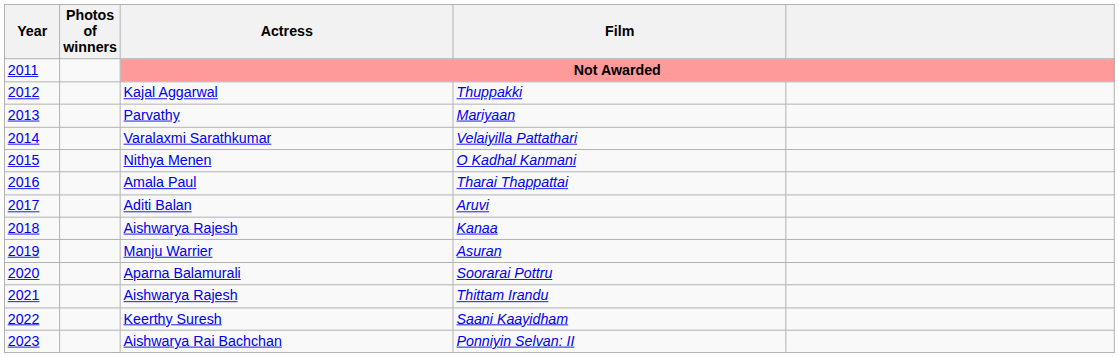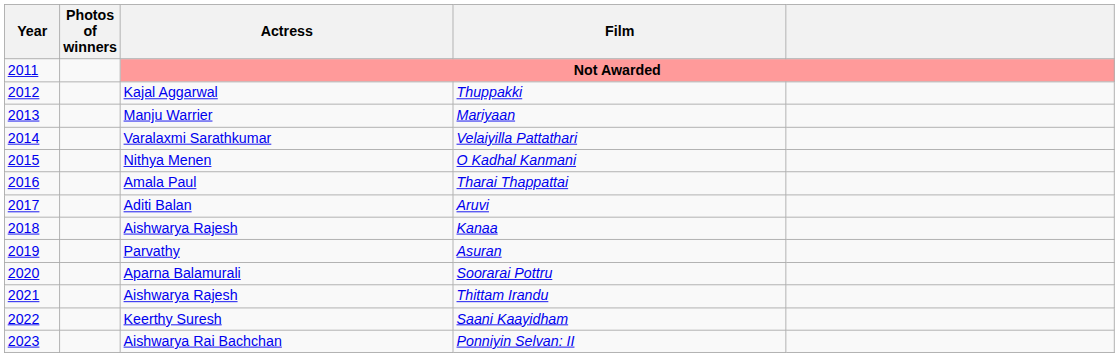 <table class="wikitable sortable" style="text-align:left;">
 <tr>
 <th scope="col" style="width:5%;text-align:center;">Year</th>
 <th scope="col" style="width:3%;text-align:center;">Photos of winners</th>
 <th scope="col" style="width:30%;text-align:center;">Actress</th>
 <th scope="col" style="width:30%;text-align:center;">Film</th>
 <th class="unsortable"></th>
 </tr>
 <tr>
 <td><a href='#'>2011</a></td>
 <td rowspan="1" style="text-align:center"></td>
 <td bgcolor=#ff9a9a colspan="5" style="text-align:center"><strong>Not Awarded </strong></td>
 </tr>
 <tr>
 <td><a href='#'>2012</a></td>
 <td style="text-align:center"></td>
 <td><a href='#'>Kajal Aggarwal</a></td>
 <td><em><a href='#'>Thuppakki</a></em></td>
 <td></td>
 </tr>
 <tr>
 <td><a href='#'>2013</a></td>
 <td style="text-align:center"></td>
-<td><a href='#'>Parvathy</a></td>
+<td><a href='#'>Manju Warrier</a></td>
 <td><em><a href='#'>Mariyaan</a></em></td>
 <td></td>
 </tr>
 <tr>
 <td><a href='#'>2014</a></td>
 <td style="text-align:center"></td>
 <td><a href='#'>Varalaxmi Sarathkumar</a></td>
 <td><em><a href='#'>Velaiyilla Pattathari</a></em></td>
 <td></td>
 </tr>
 <tr>
 <td><a href='#'>2015</a></td>
 <td style="text-align:center"></td>
 <td><a href='#'>Nithya Menen</a></td>
 <td><em><a href='#'>O Kadhal Kanmani</a></em></td>
 <td></td>
 </tr>
 <tr>
 <td><a href='#'>2016</a></td>
 <td style="text-align:center"></td>
 <td><a href='#'>Amala Paul</a></td>
 <td><em><a href='#'>Tharai Thappattai</a></em></td>
 <td></td>
 </tr>
 <tr>
 <td><a href='#'>2017</a></td>
 <td style="text-align:center"></td>
 <td><a href='#'>Aditi Balan</a></td>
 <td><em><a href='#'>Aruvi</a></em></td>
 <td></td>
 </tr>
 <tr>
 <td><a href='#'>2018</a></td>
 <td style="text-align:center"></td>
 <td><a href='#'>Aishwarya Rajesh</a></td>
 <td><em><a href='#'>Kanaa</a></em></td>
 <td></td>
 </tr>
 <tr>
 <td><a href='#'>2019</a></td>
 <td style="text-align:center"></td>
-<td><a href='#'>Manju Warrier</a></td>
+<td><a href='#'>Parvathy</a></td>
 <td><em><a href='#'>Asuran</a></em></td>
 <td></td>
 </tr>
 <tr>
 <td><a href='#'>2020</a></td>
 <td style="text-align:center"></td>
 <td><a href='#'>Aparna Balamurali</a></td>
 <td><em><a href='#'>Soorarai Pottru</a></em></td>
 <td></td>
 </tr>
 <tr>
 <td><a href='#'>2021</a></td>
 <td style="text-align:center"></td>
 <td><a href='#'>Aishwarya Rajesh</a></td>
 <td><em><a href='#'>Thittam Irandu</a></em></td>
 <td></td>
 </tr>
 <tr>
 <td><a href='#'>2022</a></td>
 <td style="text-align:center"></td>
 <td><a href='#'>Keerthy Suresh</a></td>
 <td><em><a href='#'>Saani Kaayidham</a></em></td>
 <td></td>
 </tr>
 <tr>
 <td><a href='#'>2023</a></td>
 <td style="text-align:center"></td>
 <td><a href='#'>Aishwarya Rai Bachchan</a></td>
 <td><em><a href='#'>Ponniyin Selvan: II</a></em></td>
 <td></td>
 </tr>
 </table>
